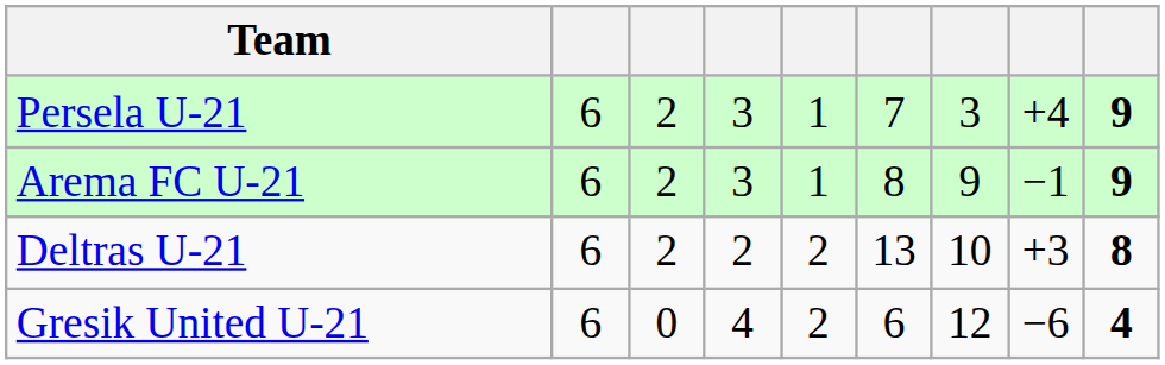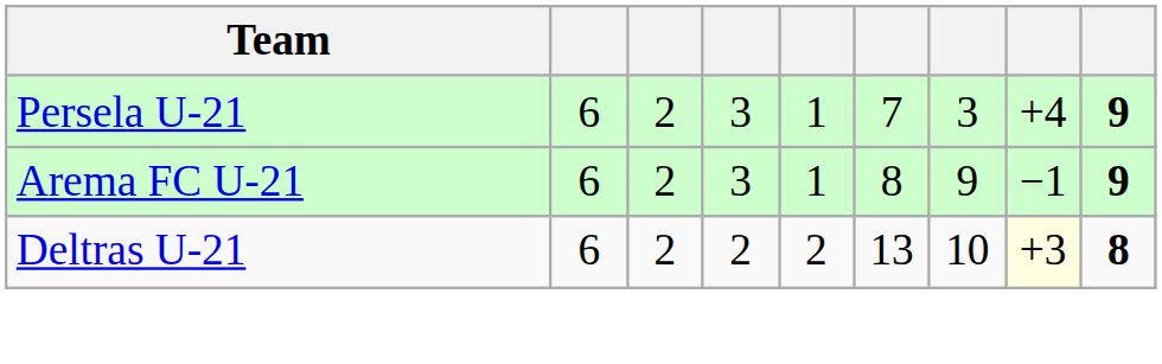 <table class="wikitable" style="text-align:center">
 <tr>
 <th width=190>Team</th>
 <th width=20></th>
 <th width=20></th>
 <th width=20></th>
 <th width=20></th>
 <th width=20></th>
 <th width=20></th>
 <th width=20></th>
 <th width=20></th>
 </tr>
 <tr bgcolor=ccffcc>
 <td align=left><a href='#'>Persela U-21</a></td>
 <td>6</td>
 <td>2</td>
 <td>3</td>
 <td>1</td>
 <td>7</td>
 <td>3</td>
 <td>+4</td>
 <td><strong>9</strong></td>
 </tr>
 <tr bgcolor=ccffcc>
 <td align=left><a href='#'>Arema FC U-21</a></td>
 <td>6</td>
 <td>2</td>
 <td>3</td>
 <td>1</td>
 <td>8</td>
 <td>9</td>
 <td>−1</td>
 <td><strong>9</strong></td>
 </tr>
 <tr>
 <td align=left><a href='#'>Deltras U-21</a></td>
 <td>6</td>
 <td>2</td>
 <td>2</td>
 <td>2</td>
 <td>13</td>
 <td>10</td>
-<td>+3</td>
+<td style="background: lightyellow;">+3</td>
 <td><strong>8</strong></td>
 </tr>
-<tr>
-<td align=left><a href='#'>Gresik United U-21</a></td>
-<td>6</td>
-<td>0</td>
-<td>4</td>
-<td>2</td>
-<td>6</td>
-<td>12</td>
-<td>−6</td>
-<td><strong>4</strong></td>
-</tr>
 </table>
